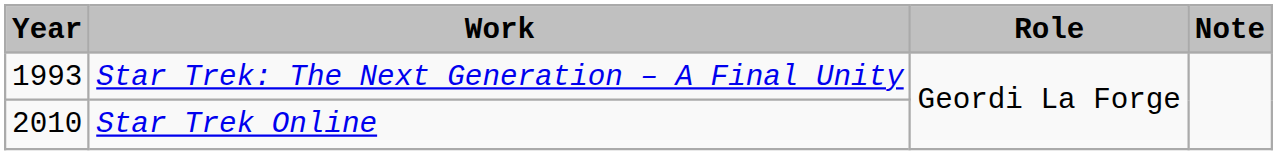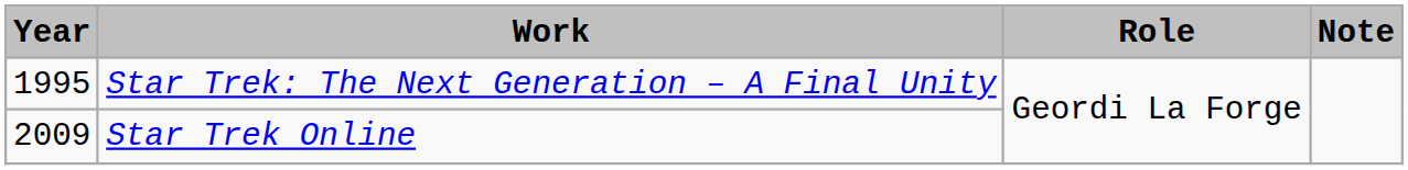 <table class="wikitable">
 <tr>
 <th style="background: #C0C0C0">Year</th>
 <th style="background: #C0C0C0">Work</th>
 <th style="background: #C0C0C0">Role</th>
 <th style="background: #C0C0C0">Note</th>
 </tr>
 <tr>
-<td>1993</td>
+<td>1995</td>
 <td><em><a href='#'>Star Trek: The Next Generation – A Final Unity</a></em></td>
 <td rowspan="2">Geordi La Forge</td>
 <td rowspan="2"></td>
 </tr>
 <tr>
-<td>2010</td>
+<td>2009</td>
 <td><em><a href='#'>Star Trek Online</a></em></td>
 </tr>
 </table>
